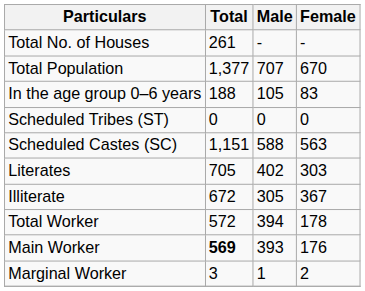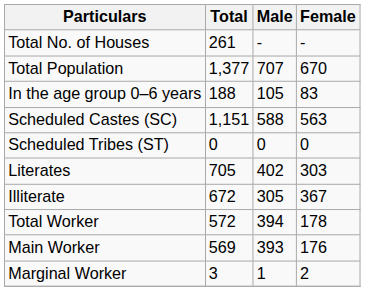 <table class="wikitable sortable">
 <tr>
 <th>Particulars</th>
 <th>Total</th>
 <th>Male</th>
 <th>Female</th>
 </tr>
 <tr>
 <td>Total No. of Houses</td>
 <td>261</td>
 <td>-</td>
 <td>-</td>
 </tr>
 <tr>
 <td>Total Population</td>
 <td>1,377</td>
 <td>707</td>
 <td>670</td>
 </tr>
 <tr>
 <td>In the age group 0–6 years</td>
 <td>188</td>
 <td>105</td>
 <td>83</td>
 </tr>
 <tr>
+<td>Scheduled Castes (SC)</td>
+<td>1,151</td>
+<td>588</td>
+<td>563</td>
+</tr>
+<tr>
 <td>Scheduled Tribes (ST)</td>
 <td>0</td>
 <td>0</td>
 <td>0</td>
-</tr>
-<tr>
-<td>Scheduled Castes (SC)</td>
-<td>1,151</td>
-<td>588</td>
-<td>563</td>
 </tr>
 <tr>
 <td>Literates</td>
 <td>705</td>
 <td>402</td>
 <td>303</td>
 </tr>
 <tr>
 <td>Illiterate</td>
 <td>672</td>
 <td>305</td>
 <td>367</td>
 </tr>
 <tr>
 <td>Total Worker</td>
 <td>572</td>
 <td>394</td>
 <td>178</td>
 </tr>
 <tr>
 <td>Main Worker</td>
-<td><strong>569</strong></td>
+<td>569</td>
 <td>393</td>
 <td>176</td>
 </tr>
 <tr>
 <td>Marginal Worker</td>
 <td>3</td>
 <td>1</td>
 <td>2</td>
 </tr>
 <tr>
 </tr>
 </table>
